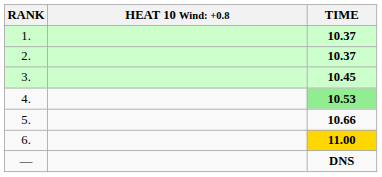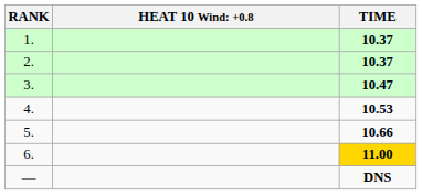 <table class="wikitable" style="border-collapse: collapse; font-size: 90%;">
 <tr>
 <th>RANK</th>
 <th style="width: 20em">HEAT 10 <small>Wind: +0.8</small></th>
 <th style="width: 5em">TIME</th>
 </tr>
 <tr style="background:#ccffcc;">
 <td align="center">1.</td>
 <td></td>
 <td align="center"><strong>10.37</strong></td>
 </tr>
 <tr style="background:#ccffcc;">
 <td align="center">2.</td>
 <td></td>
 <td align="center"><strong>10.37</strong></td>
 </tr>
 <tr style="background:#ccffcc;">
 <td align="center">3.</td>
 <td></td>
-<td align="center"><strong>10.45</strong></td>
+<td align="center"><strong>10.47</strong></td>
 </tr>
 <tr>
 <td align="center">4.</td>
 <td></td>
-<td align="center" style="background: lightgreen;"><strong>10.53</strong></td>
+<td align="center"><strong>10.53</strong></td>
 </tr>
 <tr>
 <td align="center">5.</td>
 <td></td>
 <td align="center"><strong>10.66</strong></td>
 </tr>
 <tr>
 <td align="center">6.</td>
 <td></td>
 <td align="center" style="background: gold;"><strong>11.00</strong></td>
 </tr>
 <tr>
 <td align="center">—</td>
 <td></td>
 <td align="center"><strong>DNS</strong></td>
 </tr>
 </table>
